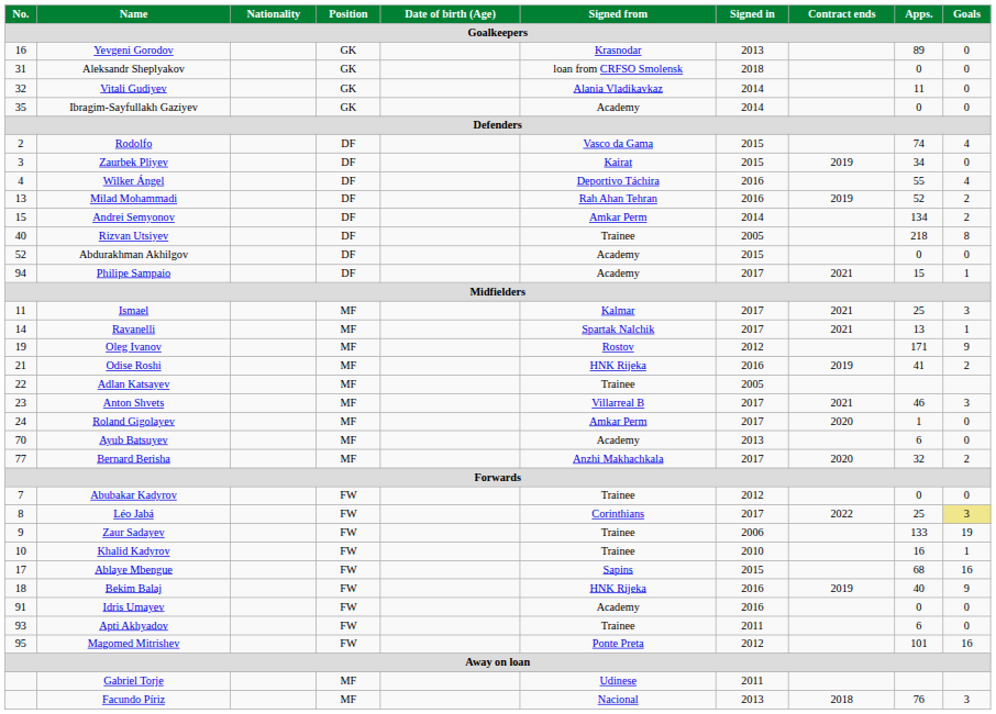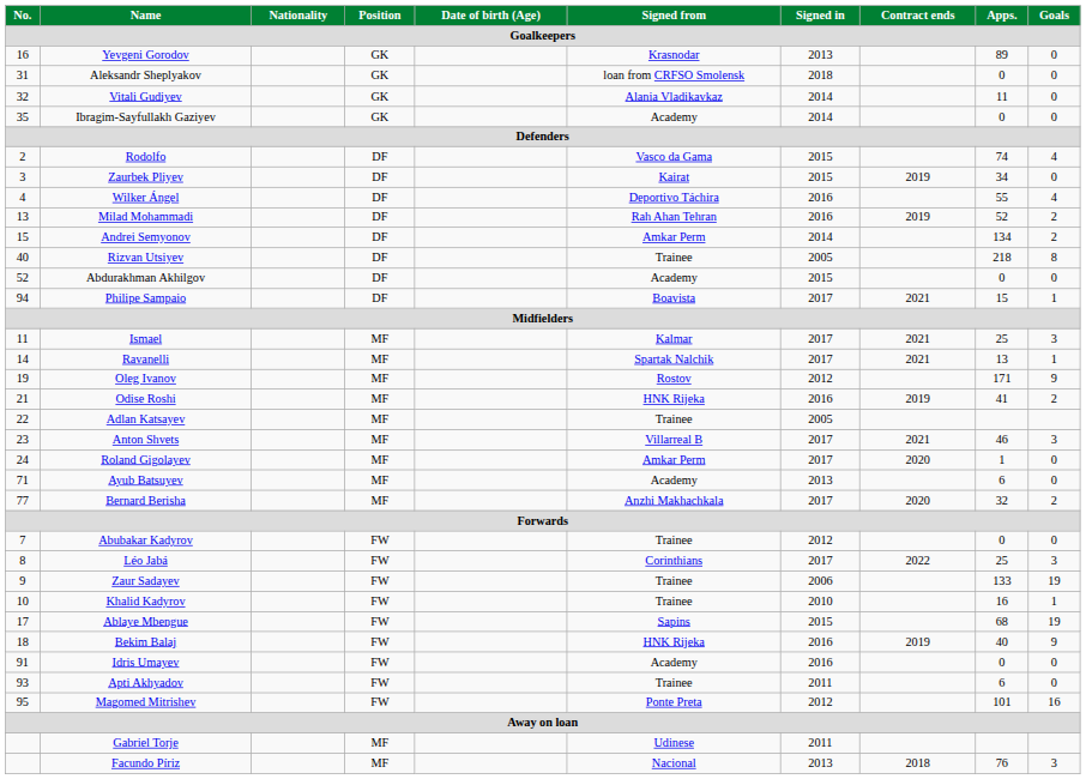 <table class="wikitable"  style="text-align:center; font-size:90%; width:100%;">
 <tr>
 <th style="background:#008033; color:white; text-align:center;">No.</th>
 <th style="background:#008033; color:white; text-align:center;">Name</th>
 <th style="background:#008033; color:white; text-align:center;">Nationality</th>
 <th style="background:#008033; color:white; text-align:center;">Position</th>
 <th style="background:#008033; color:white; text-align:center;">Date of birth (Age)</th>
 <th style="background:#008033; color:white; text-align:center;">Signed from</th>
 <th style="background:#008033; color:white; text-align:center;">Signed in</th>
 <th style="background:#008033; color:white; text-align:center;">Contract ends</th>
 <th style="background:#008033; color:white; text-align:center;">Apps.</th>
 <th style="background:#008033; color:white; text-align:center;">Goals</th>
 </tr>
 <tr>
 <th colspan=11  style="background:#dcdcdc; text-align:center;">Goalkeepers</th>
 </tr>
 <tr>
 <td>16</td>
 <td><a href='#'>Yevgeni Gorodov</a></td>
 <td></td>
 <td>GK</td>
 <td></td>
 <td><a href='#'>Krasnodar</a></td>
 <td>2013</td>
 <td></td>
 <td>89</td>
 <td>0</td>
 </tr>
 <tr>
 <td>31</td>
 <td>Aleksandr Sheplyakov</td>
 <td></td>
 <td>GK</td>
 <td></td>
 <td>loan from <a href='#'>CRFSO Smolensk</a></td>
 <td>2018</td>
 <td></td>
 <td>0</td>
 <td>0</td>
 </tr>
 <tr>
 <td>32</td>
 <td><a href='#'>Vitali Gudiyev</a></td>
 <td></td>
 <td>GK</td>
 <td></td>
 <td><a href='#'>Alania Vladikavkaz</a></td>
 <td>2014</td>
 <td></td>
 <td>11</td>
 <td>0</td>
 </tr>
 <tr>
 <td>35</td>
 <td>Ibragim-Sayfullakh Gaziyev</td>
 <td></td>
 <td>GK</td>
 <td></td>
 <td>Academy</td>
 <td>2014</td>
 <td></td>
 <td>0</td>
 <td>0</td>
 </tr>
 <tr>
 <th colspan=11  style="background:#dcdcdc; text-align:center;">Defenders</th>
 </tr>
 <tr>
 <td>2</td>
 <td><a href='#'>Rodolfo</a></td>
 <td></td>
 <td>DF</td>
 <td></td>
 <td><a href='#'>Vasco da Gama</a></td>
 <td>2015</td>
 <td></td>
 <td>74</td>
 <td>4</td>
 </tr>
 <tr>
 <td>3</td>
 <td><a href='#'>Zaurbek Pliyev</a></td>
 <td></td>
 <td>DF</td>
 <td></td>
 <td><a href='#'>Kairat</a></td>
 <td>2015</td>
 <td>2019</td>
 <td>34</td>
 <td>0</td>
 </tr>
 <tr>
 <td>4</td>
 <td><a href='#'>Wilker Ángel</a></td>
 <td></td>
 <td>DF</td>
 <td></td>
 <td><a href='#'>Deportivo Táchira</a></td>
 <td>2016</td>
 <td></td>
 <td>55</td>
 <td>4</td>
 </tr>
 <tr>
 <td>13</td>
 <td><a href='#'>Milad Mohammadi</a></td>
 <td></td>
 <td>DF</td>
 <td></td>
 <td><a href='#'>Rah Ahan Tehran</a></td>
 <td>2016</td>
 <td>2019</td>
 <td>52</td>
 <td>2</td>
 </tr>
 <tr>
 <td>15</td>
 <td><a href='#'>Andrei Semyonov</a></td>
 <td></td>
 <td>DF</td>
 <td></td>
 <td><a href='#'>Amkar Perm</a></td>
 <td>2014</td>
 <td></td>
 <td>134</td>
 <td>2</td>
 </tr>
 <tr>
 <td>40</td>
 <td><a href='#'>Rizvan Utsiyev</a></td>
 <td></td>
 <td>DF</td>
 <td></td>
 <td>Trainee</td>
 <td>2005</td>
 <td></td>
 <td>218</td>
 <td>8</td>
 </tr>
 <tr>
 <td>52</td>
 <td>Abdurakhman Akhilgov</td>
 <td></td>
 <td>DF</td>
 <td></td>
 <td>Academy</td>
 <td>2015</td>
 <td></td>
 <td>0</td>
 <td>0</td>
 </tr>
 <tr>
 <td>94</td>
 <td><a href='#'>Philipe Sampaio</a></td>
 <td></td>
 <td>DF</td>
 <td></td>
-<td>Academy</td>
+<td><a href='#'>Boavista</a></td>
 <td>2017</td>
 <td>2021</td>
 <td>15</td>
 <td>1</td>
 </tr>
 <tr>
 <th colspan=11  style="background:#dcdcdc; text-align:center;">Midfielders</th>
 </tr>
 <tr>
 <td>11</td>
 <td><a href='#'>Ismael</a></td>
 <td></td>
 <td>MF</td>
 <td></td>
 <td><a href='#'>Kalmar</a></td>
 <td>2017</td>
 <td>2021</td>
 <td>25</td>
 <td>3</td>
 </tr>
 <tr>
 <td>14</td>
 <td><a href='#'>Ravanelli</a></td>
 <td></td>
 <td>MF</td>
 <td></td>
 <td><a href='#'>Spartak Nalchik</a></td>
 <td>2017</td>
 <td>2021</td>
 <td>13</td>
 <td>1</td>
 </tr>
 <tr>
 <td>19</td>
 <td><a href='#'>Oleg Ivanov</a></td>
 <td></td>
 <td>MF</td>
 <td></td>
 <td><a href='#'>Rostov</a></td>
 <td>2012</td>
 <td></td>
 <td>171</td>
 <td>9</td>
 </tr>
 <tr>
 <td>21</td>
 <td><a href='#'>Odise Roshi</a></td>
 <td></td>
 <td>MF</td>
 <td></td>
 <td><a href='#'>HNK Rijeka</a></td>
 <td>2016</td>
 <td>2019</td>
 <td>41</td>
 <td>2</td>
 </tr>
 <tr>
 <td>22</td>
 <td><a href='#'>Adlan Katsayev</a></td>
 <td></td>
 <td>MF</td>
 <td></td>
 <td>Trainee</td>
 <td>2005</td>
 <td></td>
 <td></td>
 <td></td>
 </tr>
 <tr>
 <td>23</td>
 <td><a href='#'>Anton Shvets</a></td>
 <td></td>
 <td>MF</td>
 <td></td>
 <td><a href='#'>Villarreal B</a></td>
 <td>2017</td>
 <td>2021</td>
 <td>46</td>
 <td>3</td>
 </tr>
 <tr>
 <td>24</td>
 <td><a href='#'>Roland Gigolayev</a></td>
 <td></td>
 <td>MF</td>
 <td></td>
 <td><a href='#'>Amkar Perm</a></td>
 <td>2017</td>
 <td>2020</td>
 <td>1</td>
 <td>0</td>
 </tr>
 <tr>
-<td>70</td>
+<td>71</td>
 <td><a href='#'>Ayub Batsuyev</a></td>
 <td></td>
 <td>MF</td>
 <td></td>
 <td>Academy</td>
 <td>2013</td>
 <td></td>
 <td>6</td>
 <td>0</td>
 </tr>
 <tr>
 <td>77</td>
 <td><a href='#'>Bernard Berisha</a></td>
 <td></td>
 <td>MF</td>
 <td></td>
 <td><a href='#'>Anzhi Makhachkala</a></td>
 <td>2017</td>
 <td>2020</td>
 <td>32</td>
 <td>2</td>
 </tr>
 <tr>
 <th colspan=11  style="background:#dcdcdc; text-align:center;">Forwards</th>
 </tr>
 <tr>
 <td>7</td>
 <td><a href='#'>Abubakar Kadyrov</a></td>
 <td></td>
 <td>FW</td>
 <td></td>
 <td>Trainee</td>
 <td>2012</td>
 <td></td>
 <td>0</td>
 <td>0</td>
 </tr>
 <tr>
 <td>8</td>
 <td><a href='#'>Léo Jabá</a></td>
 <td></td>
 <td>FW</td>
 <td></td>
 <td><a href='#'>Corinthians</a></td>
 <td>2017</td>
 <td>2022</td>
 <td>25</td>
-<td style="background: khaki;">3</td>
+<td>3</td>
 </tr>
 <tr>
 <td>9</td>
 <td><a href='#'>Zaur Sadayev</a></td>
 <td></td>
 <td>FW</td>
 <td></td>
 <td>Trainee</td>
 <td>2006</td>
 <td></td>
 <td>133</td>
 <td>19</td>
 </tr>
 <tr>
 <td>10</td>
 <td><a href='#'>Khalid Kadyrov</a></td>
 <td></td>
 <td>FW</td>
 <td></td>
 <td>Trainee</td>
 <td>2010</td>
 <td></td>
 <td>16</td>
 <td>1</td>
 </tr>
 <tr>
 <td>17</td>
 <td><a href='#'>Ablaye Mbengue</a></td>
 <td></td>
 <td>FW</td>
 <td></td>
 <td><a href='#'>Sapins</a></td>
 <td>2015</td>
 <td></td>
 <td>68</td>
-<td>16</td>
+<td>19</td>
 </tr>
 <tr>
 <td>18</td>
 <td><a href='#'>Bekim Balaj</a></td>
 <td></td>
 <td>FW</td>
 <td></td>
 <td><a href='#'>HNK Rijeka</a></td>
 <td>2016</td>
 <td>2019</td>
 <td>40</td>
 <td>9</td>
 </tr>
 <tr>
 <td>91</td>
 <td><a href='#'>Idris Umayev</a></td>
 <td></td>
 <td>FW</td>
 <td></td>
 <td>Academy</td>
 <td>2016</td>
 <td></td>
 <td>0</td>
 <td>0</td>
 </tr>
 <tr>
 <td>93</td>
 <td><a href='#'>Apti Akhyadov</a></td>
 <td></td>
 <td>FW</td>
 <td></td>
 <td>Trainee</td>
 <td>2011</td>
 <td></td>
 <td>6</td>
 <td>0</td>
 </tr>
 <tr>
 <td>95</td>
 <td><a href='#'>Magomed Mitrishev</a></td>
 <td></td>
 <td>FW</td>
 <td></td>
 <td><a href='#'>Ponte Preta</a></td>
 <td>2012</td>
 <td></td>
 <td>101</td>
 <td>16</td>
 </tr>
 <tr>
 <th colspan=11  style="background:#dcdcdc; text-align:center;">Away on loan</th>
 </tr>
 <tr>
 <td></td>
 <td><a href='#'>Gabriel Torje</a></td>
 <td></td>
 <td>MF</td>
 <td></td>
 <td><a href='#'>Udinese</a></td>
 <td>2011</td>
 <td></td>
 <td></td>
 <td></td>
 </tr>
 <tr>
 <td></td>
 <td><a href='#'>Facundo Píriz</a></td>
 <td></td>
 <td>MF</td>
 <td></td>
 <td><a href='#'>Nacional</a></td>
 <td>2013</td>
 <td>2018</td>
 <td>76</td>
 <td>3</td>
 </tr>
 </table>
